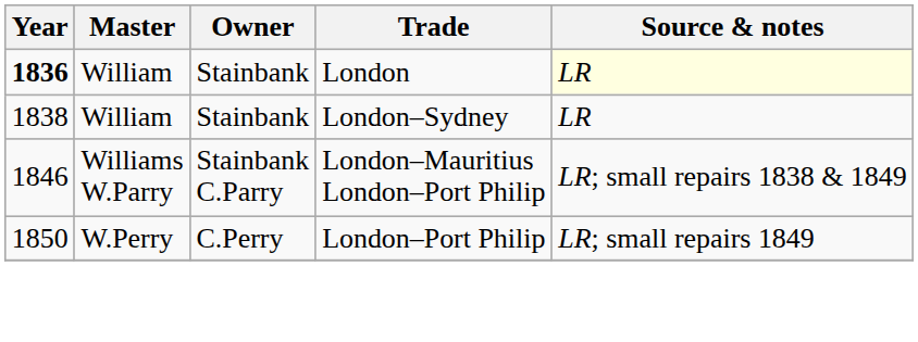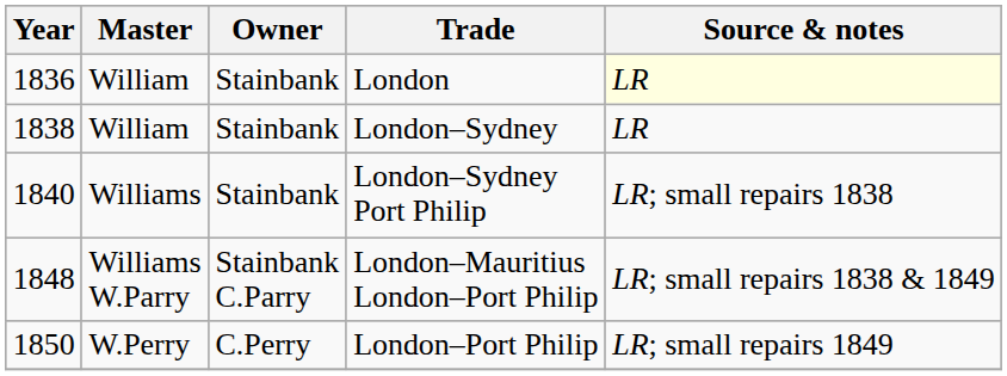 <table class=" wikitable">
 <tr>
 <th>Year</th>
 <th>Master</th>
 <th>Owner</th>
 <th>Trade</th>
 <th>Source & notes</th>
 </tr>
 <tr>
-<td><strong>1836</strong></td>
+<td>1836</td>
 <td>William</td>
 <td>Stainbank</td>
 <td>London</td>
 <td style="background: lightyellow;"><em>LR</em></td>
 </tr>
 <tr>
 <td>1838</td>
 <td>William</td>
 <td>Stainbank</td>
 <td>London–Sydney</td>
 <td><em>LR</em></td>
 </tr>
 <tr>
-<td>1846</td>
+<td>1840</td>
+<td>Williams</td>
+<td>Stainbank</td>
+<td>London–Sydney<br>Port Philip</td>
+<td><em>LR</em>; small repairs 1838</td>
+</tr>
+<tr>
+<td>1848</td>
 <td>Williams<br>W.Parry</td>
 <td>Stainbank<br>C.Parry</td>
 <td>London–Mauritius<br>London–Port Philip</td>
 <td><em>LR</em>; small repairs 1838 & 1849</td>
 </tr>
 <tr>
 <td>1850</td>
 <td>W.Perry</td>
 <td>C.Perry</td>
 <td>London–Port Philip</td>
 <td><em>LR</em>; small repairs 1849</td>
 </tr>
 <tr>
 </tr>
 </table>
